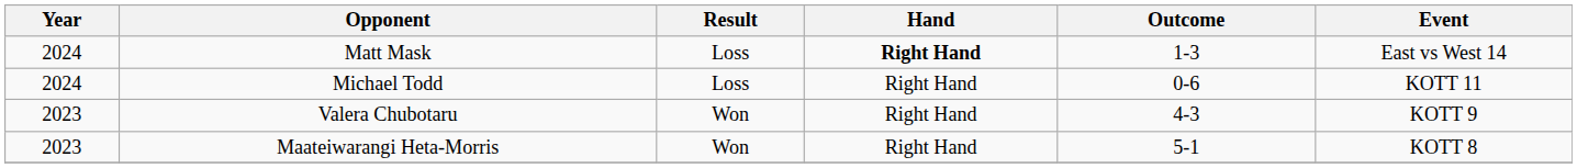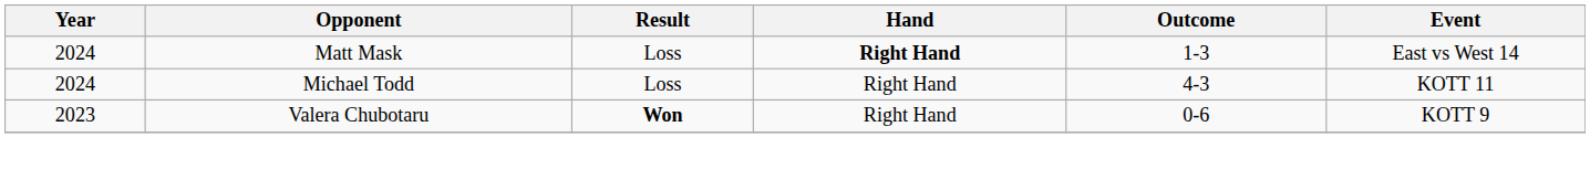 <table class="wikitable mw-collapsible" style="text-align: center;" width="100%">
 <tr>
 <th><strong>Year</strong></th>
 <th scope="col">Opponent</th>
 <th scope="col">Result</th>
 <th scope="col">Hand</th>
 <th style="width: 200px;">Outcome</th>
 <th style="width: 200px;">Event</th>
 </tr>
 <tr>
 <td>2024</td>
 <td>Matt Mask</td>
 <td>Loss</td>
 <td><strong>Right Hand</strong></td>
 <td>1-3</td>
 <td>East vs West 14</td>
 </tr>
 <tr>
 <td>2024</td>
 <td>Michael Todd</td>
 <td>Loss</td>
 <td>Right Hand</td>
-<td>0-6</td>
+<td>4-3</td>
 <td>KOTT 11</td>
 </tr>
 <tr>
 <td>2023</td>
 <td>Valera Chubotaru</td>
-<td>Won</td>
+<td><strong>Won</strong></td>
 <td>Right Hand</td>
-<td>4-3</td>
+<td>0-6</td>
 <td>KOTT 9</td>
-</tr>
-<tr>
-<td>2023</td>
-<td>Maateiwarangi Heta-Morris</td>
-<td>Won</td>
-<td>Right Hand</td>
-<td>5-1</td>
-<td>KOTT 8</td>
 </tr>
 <tr>
 </tr>
 </table>
